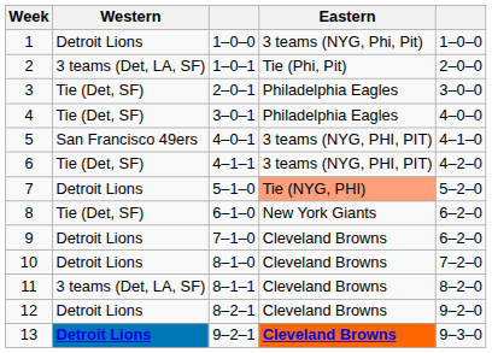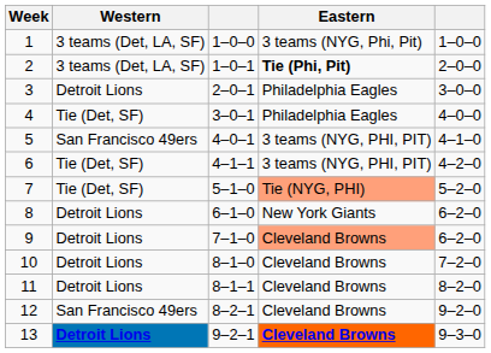 <table class="wikitable">
 <tr>
 <th>Week</th>
 <th>Western</th>
 <th></th>
 <th>Eastern</th>
 <th></th>
 </tr>
 <tr>
 <td align=center>1</td>
-<td>Detroit Lions</td>
+<td>3 teams (Det, LA, SF)</td>
 <td>1–0–0</td>
 <td>3 teams (NYG, Phi, Pit)</td>
 <td>1–0–0</td>
 </tr>
 <tr>
 <td align=center>2</td>
 <td>3 teams (Det, LA, SF)</td>
 <td>1–0–1</td>
-<td>Tie (Phi, Pit)</td>
+<td><strong>Tie (Phi, Pit)</strong></td>
 <td>2–0–0</td>
 </tr>
 <tr>
 <td align=center>3</td>
-<td>Tie (Det, SF)</td>
+<td>Detroit Lions</td>
 <td>2–0–1</td>
 <td>Philadelphia Eagles</td>
 <td>3–0–0</td>
 </tr>
 <tr>
 <td align=center>4</td>
 <td>Tie (Det, SF)</td>
 <td>3–0–1</td>
 <td>Philadelphia Eagles</td>
 <td>4–0–0</td>
 </tr>
 <tr>
 <td align=center>5</td>
 <td>San Francisco 49ers</td>
 <td>4–0–1</td>
 <td>3 teams (NYG, PHI, PIT)</td>
 <td>4–1–0</td>
 </tr>
 <tr>
 <td align=center>6</td>
 <td>Tie (Det, SF)</td>
 <td>4–1–1</td>
 <td>3 teams (NYG, PHI, PIT)</td>
 <td>4–2–0</td>
 </tr>
 <tr>
 <td align=center>7</td>
-<td>Detroit Lions</td>
+<td>Tie (Det, SF)</td>
 <td>5–1–0</td>
 <td style="background: lightsalmon;">Tie (NYG, PHI)</td>
 <td>5–2–0</td>
 </tr>
 <tr>
 <td align=center>8</td>
-<td>Tie (Det, SF)</td>
+<td>Detroit Lions</td>
 <td>6–1–0</td>
 <td>New York Giants</td>
 <td>6–2–0</td>
 </tr>
 <tr>
 <td align=center>9</td>
 <td>Detroit Lions</td>
 <td>7–1–0</td>
-<td>Cleveland Browns</td>
+<td style="background: lightsalmon;">Cleveland Browns</td>
 <td>6–2–0</td>
 </tr>
 <tr>
 <td align=center>10</td>
 <td>Detroit Lions</td>
 <td>8–1–0</td>
 <td>Cleveland Browns</td>
 <td>7–2–0</td>
 </tr>
 <tr>
 <td align=center>11</td>
-<td>3 teams (Det, LA, SF)</td>
+<td>Detroit Lions</td>
 <td>8–1–1</td>
 <td>Cleveland Browns</td>
 <td>8–2–0</td>
 </tr>
 <tr>
 <td align=center>12</td>
-<td>Detroit Lions</td>
+<td>San Francisco 49ers</td>
 <td>8–2–1</td>
 <td>Cleveland Browns</td>
 <td>9–2–0</td>
 </tr>
 <tr>
 <td align=center>13</td>
 <td bgcolor="#0076B6"><strong><a href='#'><span>Detroit Lions</span></a></strong></td>
 <td>9–2–1</td>
 <td bgcolor="#FF6600"><strong><a href='#'><span>Cleveland Browns</span></a></strong></td>
 <td>9–3–0</td>
 </tr>
 </table>
